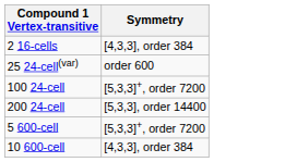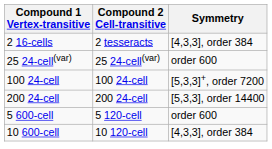 <table class=wikitable>
 <tr>
 <th>Compound 1<br><a href='#'>Vertex-transitive</a></th>
+<th>Compound 2<br><a href='#'>Cell-transitive</a></th>
 <th>Symmetry</th>
 </tr>
 <tr>
 <td>2 <a href='#'>16-cells</a></td>
+<td>2 <a href='#'>tesseracts</a></td>
 <td>[4,3,3], order 384</td>
 </tr>
 <tr>
+<td>25 <a href='#'>24-cell</a><sup>(var)</sup></td>
 <td>25 <a href='#'>24-cell</a><sup>(var)</sup></td>
 <td>order 600</td>
 </tr>
 <tr>
 <td>100 <a href='#'>24-cell</a></td>
+<td>100 <a href='#'>24-cell</a></td>
 <td>[5,3,3]<sup>+</sup>, order 7200</td>
 </tr>
 <tr>
+<td>200 <a href='#'>24-cell</a></td>
 <td>200 <a href='#'>24-cell</a></td>
 <td>[5,3,3], order 14400</td>
 </tr>
 <tr>
 <td>5 <a href='#'>600-cell</a></td>
-<td>[5,3,3]<sup>+</sup>, order 7200</td>
+<td>5 <a href='#'>120-cell</a></td>
+<td>order 600</td>
 </tr>
 <tr>
 <td>10 <a href='#'>600-cell</a></td>
+<td>10 <a href='#'>120-cell</a></td>
 <td>[4,3,3], order 384</td>
 </tr>
 </table>
